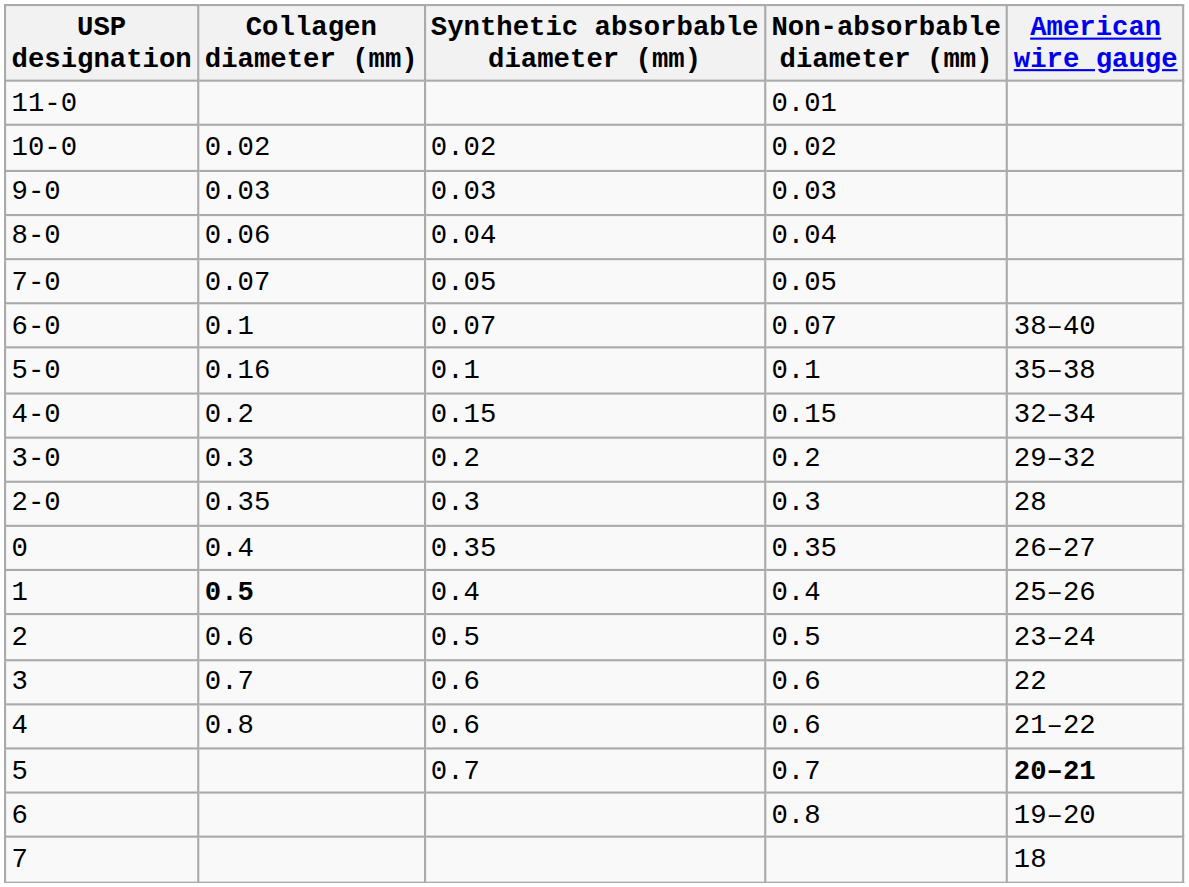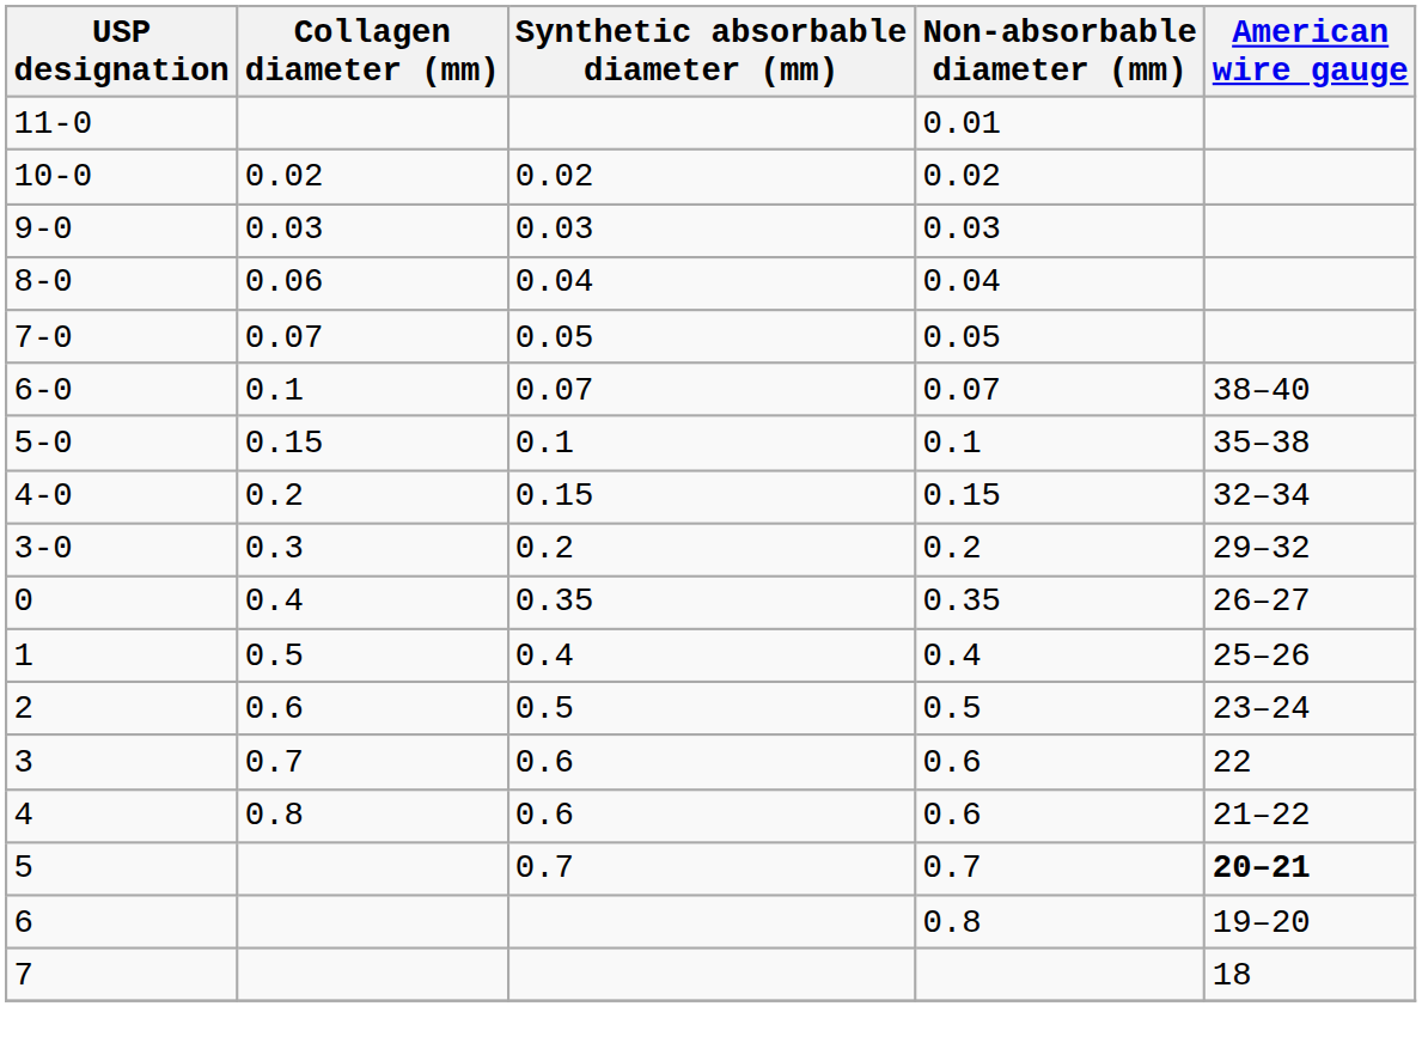 <table class="wikitable">
 <tr>
 <th>USP<br>designation</th>
 <th>Collagen<br>diameter (mm)</th>
 <th>Synthetic absorbable<br>diameter (mm)</th>
 <th>Non-absorbable<br>diameter (mm)</th>
 <th><a href='#'>American <br>wire gauge</a></th>
 </tr>
 <tr>
 <td>11-0</td>
 <td></td>
 <td></td>
 <td>0.01</td>
 <td></td>
 </tr>
 <tr>
 <td>10-0</td>
 <td>0.02</td>
 <td>0.02</td>
 <td>0.02</td>
 <td></td>
 </tr>
 <tr>
 <td>9-0</td>
 <td>0.03</td>
 <td>0.03</td>
 <td>0.03</td>
 <td></td>
 </tr>
 <tr>
 <td>8-0</td>
 <td>0.06</td>
 <td>0.04</td>
 <td>0.04</td>
 <td></td>
 </tr>
 <tr>
 <td>7-0</td>
 <td>0.07</td>
 <td>0.05</td>
 <td>0.05</td>
 <td></td>
 </tr>
 <tr>
 <td>6-0</td>
 <td>0.1</td>
 <td>0.07</td>
 <td>0.07</td>
 <td>38–40</td>
 </tr>
 <tr>
 <td>5-0</td>
-<td>0.16</td>
+<td>0.15</td>
 <td>0.1</td>
 <td>0.1</td>
 <td>35–38</td>
 </tr>
 <tr>
 <td>4-0</td>
 <td>0.2</td>
 <td>0.15</td>
 <td>0.15</td>
 <td>32–34</td>
 </tr>
 <tr>
 <td>3-0</td>
 <td>0.3</td>
 <td>0.2</td>
 <td>0.2</td>
 <td>29–32</td>
 </tr>
 <tr>
-<td>2-0</td>
-<td>0.35</td>
-<td>0.3</td>
-<td>0.3</td>
-<td>28</td>
-</tr>
-<tr>
 <td>0</td>
 <td>0.4</td>
 <td>0.35</td>
 <td>0.35</td>
 <td>26–27</td>
 </tr>
 <tr>
 <td>1</td>
-<td><strong>0.5</strong></td>
+<td>0.5</td>
 <td>0.4</td>
 <td>0.4</td>
 <td>25–26</td>
 </tr>
 <tr>
 <td>2</td>
 <td>0.6</td>
 <td>0.5</td>
 <td>0.5</td>
 <td>23–24</td>
 </tr>
 <tr>
 <td>3</td>
 <td>0.7</td>
 <td>0.6</td>
 <td>0.6</td>
 <td>22</td>
 </tr>
 <tr>
 <td>4</td>
 <td>0.8</td>
 <td>0.6</td>
 <td>0.6</td>
 <td>21–22</td>
 </tr>
 <tr>
 <td>5</td>
 <td></td>
 <td>0.7</td>
 <td>0.7</td>
 <td><strong>20–21</strong></td>
 </tr>
 <tr>
 <td>6</td>
 <td></td>
 <td></td>
 <td>0.8</td>
 <td>19–20</td>
 </tr>
 <tr>
 <td>7</td>
 <td></td>
 <td></td>
 <td></td>
 <td>18</td>
 </tr>
 <tr>
 </tr>
 </table>
